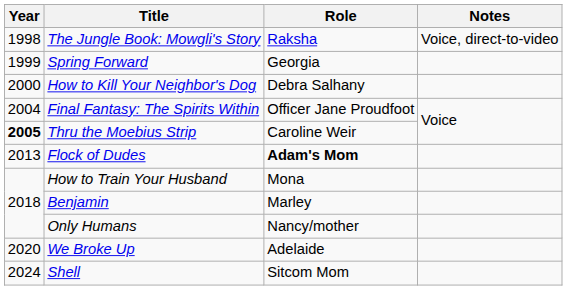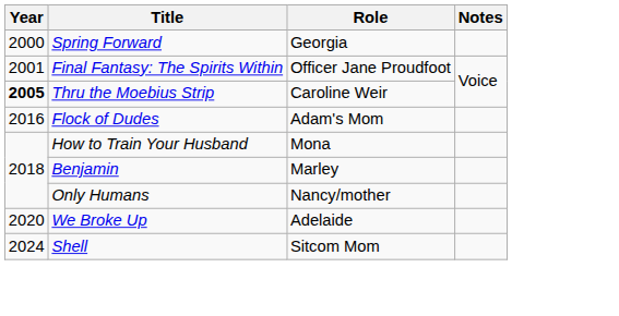 <table class="wikitable">
 <tr>
 <th>Year</th>
 <th>Title</th>
 <th>Role</th>
 <th>Notes</th>
 </tr>
 <tr>
-<td>1998</td>
-<td><em><a href='#'>The Jungle Book: Mowgli's Story</a></em></td>
-<td><a href='#'>Raksha</a></td>
-<td>Voice, direct-to-video</td>
-</tr>
-<tr>
-<td>1999</td>
+<td>2000</td>
 <td><em><a href='#'>Spring Forward</a></em></td>
 <td>Georgia</td>
 <td></td>
 </tr>
 <tr>
-<td>2000</td>
-<td><em><a href='#'>How to Kill Your Neighbor's Dog</a></em></td>
-<td>Debra Salhany</td>
-<td></td>
-</tr>
-<tr>
-<td>2004</td>
+<td>2001</td>
 <td><em><a href='#'>Final Fantasy: The Spirits Within</a></em></td>
 <td>Officer Jane Proudfoot</td>
 <td rowspan="2">Voice</td>
 </tr>
 <tr>
 <td><strong>2005</strong></td>
 <td><em><a href='#'>Thru the Moebius Strip</a></em></td>
 <td>Caroline Weir</td>
 </tr>
 <tr>
-<td>2013</td>
+<td>2016</td>
 <td><em><a href='#'>Flock of Dudes</a></em></td>
-<td><strong>Adam's Mom</strong></td>
+<td>Adam's Mom</td>
 <td></td>
 </tr>
 <tr>
 <td rowspan="3">2018</td>
 <td><em>How to Train Your Husband</em></td>
 <td>Mona</td>
 <td></td>
 </tr>
 <tr>
 <td><em><a href='#'>Benjamin</a></em></td>
 <td>Marley</td>
 <td></td>
 </tr>
 <tr>
 <td><em>Only Humans</em></td>
 <td>Nancy/mother</td>
 <td></td>
 </tr>
 <tr>
 <td>2020</td>
 <td><em><a href='#'>We Broke Up</a></em></td>
 <td>Adelaide</td>
 <td></td>
 </tr>
 <tr>
 <td>2024</td>
 <td><em><a href='#'>Shell</a></em></td>
 <td>Sitcom Mom</td>
 <td></td>
 </tr>
 </table>
